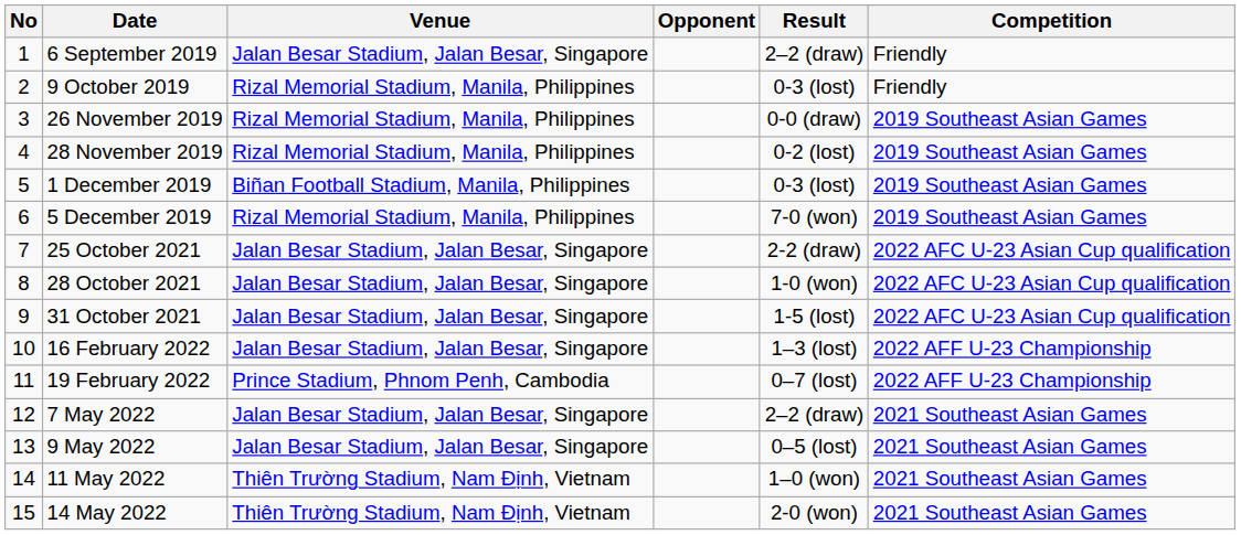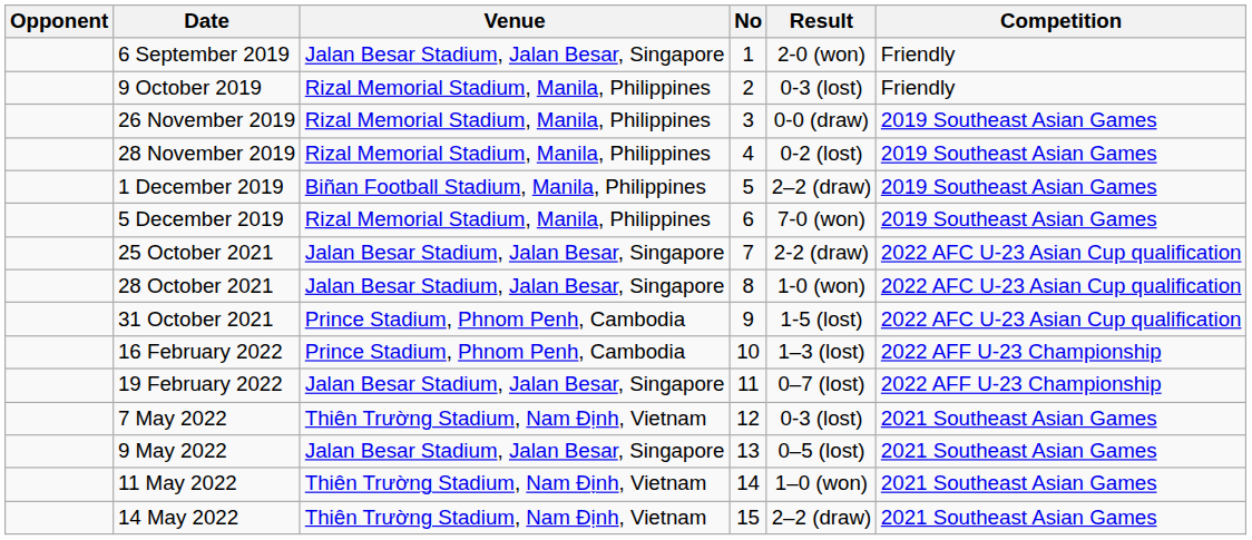 <table class="wikitable">
 <tr>
-<th>No</th>
+<th>Opponent</th>
 <th>Date</th>
 <th>Venue</th>
-<th>Opponent</th>
+<th>No</th>
 <th>Result</th>
 <th>Competition</th>
 </tr>
 <tr>
-<td align=center>1</td>
+<td></td>
 <td>6 September 2019</td>
 <td><a href='#'>Jalan Besar Stadium</a>, <a href='#'>Jalan Besar</a>, Singapore</td>
-<td></td>
-<td align=center>2–2 (draw)</td>
+<td align=center>1</td>
+<td align=center>2-0 (won)</td>
 <td>Friendly</td>
 </tr>
 <tr>
-<td align=center>2</td>
+<td></td>
 <td>9 October 2019</td>
 <td><a href='#'>Rizal Memorial Stadium</a>, <a href='#'>Manila</a>, Philippines</td>
-<td></td>
+<td align=center>2</td>
 <td align=center>0-3 (lost)</td>
 <td>Friendly</td>
 </tr>
 <tr>
-<td align=center>3</td>
+<td></td>
 <td>26 November 2019</td>
 <td><a href='#'>Rizal Memorial Stadium</a>, <a href='#'>Manila</a>, Philippines</td>
-<td></td>
+<td align=center>3</td>
 <td align=center>0-0 (draw)</td>
 <td><a href='#'>2019 Southeast Asian Games</a></td>
 </tr>
 <tr>
-<td align=center>4</td>
+<td></td>
 <td>28 November 2019</td>
 <td><a href='#'>Rizal Memorial Stadium</a>, <a href='#'>Manila</a>, Philippines</td>
-<td></td>
+<td align=center>4</td>
 <td align=center>0-2 (lost)</td>
 <td><a href='#'>2019 Southeast Asian Games</a></td>
 </tr>
 <tr>
-<td align=center>5</td>
+<td></td>
 <td>1 December 2019</td>
 <td><a href='#'>Biñan Football Stadium</a>, <a href='#'>Manila</a>, Philippines</td>
-<td></td>
-<td align=center>0-3 (lost)</td>
+<td align=center>5</td>
+<td align=center>2–2 (draw)</td>
 <td><a href='#'>2019 Southeast Asian Games</a></td>
 </tr>
 <tr>
-<td align=center>6</td>
+<td></td>
 <td>5 December 2019</td>
 <td><a href='#'>Rizal Memorial Stadium</a>, <a href='#'>Manila</a>, Philippines</td>
-<td></td>
+<td align=center>6</td>
 <td align=center>7-0 (won)</td>
 <td><a href='#'>2019 Southeast Asian Games</a></td>
 </tr>
 <tr>
-<td align=center>7</td>
+<td></td>
 <td>25 October 2021</td>
 <td><a href='#'>Jalan Besar Stadium</a>, <a href='#'>Jalan Besar</a>, Singapore</td>
-<td></td>
+<td align=center>7</td>
 <td align=center>2-2 (draw)</td>
 <td><a href='#'>2022 AFC U-23 Asian Cup qualification</a></td>
 </tr>
 <tr>
-<td align=center>8</td>
+<td></td>
 <td>28 October 2021</td>
 <td><a href='#'>Jalan Besar Stadium</a>, <a href='#'>Jalan Besar</a>, Singapore</td>
-<td></td>
+<td align=center>8</td>
 <td align=center>1-0 (won)</td>
 <td><a href='#'>2022 AFC U-23 Asian Cup qualification</a></td>
 </tr>
 <tr>
+<td></td>
+<td>31 October 2021</td>
+<td><a href='#'>Prince Stadium</a>, <a href='#'>Phnom Penh</a>, Cambodia</td>
 <td align=center>9</td>
-<td>31 October 2021</td>
-<td><a href='#'>Jalan Besar Stadium</a>, <a href='#'>Jalan Besar</a>, Singapore</td>
-<td></td>
 <td align=center>1-5 (lost)</td>
 <td><a href='#'>2022 AFC U-23 Asian Cup qualification</a></td>
 </tr>
 <tr>
+<td></td>
+<td>16 February 2022</td>
+<td><a href='#'>Prince Stadium</a>, <a href='#'>Phnom Penh</a>, Cambodia</td>
 <td align=center>10</td>
-<td>16 February 2022</td>
-<td><a href='#'>Jalan Besar Stadium</a>, <a href='#'>Jalan Besar</a>, Singapore</td>
-<td></td>
 <td align=center>1–3 (lost)</td>
 <td><a href='#'>2022 AFF U-23 Championship</a></td>
 </tr>
 <tr>
+<td></td>
+<td>19 February 2022</td>
+<td><a href='#'>Jalan Besar Stadium</a>, <a href='#'>Jalan Besar</a>, Singapore</td>
 <td align=center>11</td>
-<td>19 February 2022</td>
-<td><a href='#'>Prince Stadium</a>, <a href='#'>Phnom Penh</a>, Cambodia</td>
-<td></td>
 <td align=center>0–7 (lost)</td>
 <td><a href='#'>2022 AFF U-23 Championship</a></td>
 </tr>
 <tr>
+<td></td>
+<td>7 May 2022</td>
+<td><a href='#'>Thiên Trường Stadium</a>, <a href='#'>Nam Định</a>, Vietnam</td>
 <td align=center>12</td>
-<td>7 May 2022</td>
-<td><a href='#'>Jalan Besar Stadium</a>, <a href='#'>Jalan Besar</a>, Singapore</td>
-<td></td>
-<td align=center>2–2 (draw)</td>
+<td align=center>0-3 (lost)</td>
 <td><a href='#'>2021 Southeast Asian Games</a></td>
 </tr>
 <tr>
-<td align=center>13</td>
+<td></td>
 <td>9 May 2022</td>
 <td><a href='#'>Jalan Besar Stadium</a>, <a href='#'>Jalan Besar</a>, Singapore</td>
-<td></td>
+<td align=center>13</td>
 <td align=center>0–5 (lost)</td>
 <td><a href='#'>2021 Southeast Asian Games</a></td>
 </tr>
 <tr>
-<td align=center>14</td>
+<td></td>
 <td>11 May 2022</td>
 <td><a href='#'>Thiên Trường Stadium</a>, <a href='#'>Nam Định</a>, Vietnam</td>
-<td></td>
+<td align=center>14</td>
 <td align=center>1–0 (won)</td>
 <td><a href='#'>2021 Southeast Asian Games</a></td>
 </tr>
 <tr>
-<td align=center>15</td>
+<td></td>
 <td>14 May 2022</td>
 <td><a href='#'>Thiên Trường Stadium</a>, <a href='#'>Nam Định</a>, Vietnam</td>
-<td></td>
-<td align=center>2-0 (won)</td>
+<td align=center>15</td>
+<td align=center>2–2 (draw)</td>
 <td><a href='#'>2021 Southeast Asian Games</a></td>
 </tr>
 </table>
